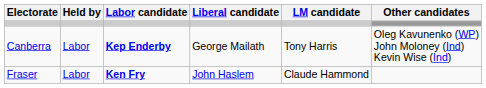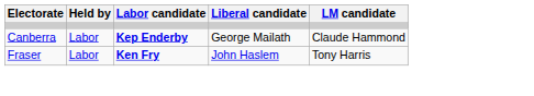 <table class="wikitable">
 <tr>
 <th>Electorate</th>
 <th>Held by</th>
 <th><a href='#'>Labor</a> candidate</th>
 <th><a href='#'>Liberal</a> candidate</th>
 <th><a href='#'>LM</a> candidate</th>
-<th>Other candidates</th>
 </tr>
 <tr bgcolor="#cccccc">
 <td></td>
 <td></td>
 <td></td>
 <td></td>
 <td></td>
-<td bgcolor="#999999"></td>
 </tr>
 <tr>
 <td><a href='#'>Canberra</a></td>
 <td><a href='#'>Labor</a></td>
 <td><strong><a href='#'>Kep Enderby</a></strong></td>
 <td>George Mailath</td>
-<td>Tony Harris</td>
-<td>Oleg Kavunenko (<a href='#'>WP</a>)<br>John Moloney (<a href='#'>Ind</a>)<br>Kevin Wise (<a href='#'>Ind</a>)</td>
+<td>Claude Hammond</td>
 </tr>
 <tr>
 <td><a href='#'>Fraser</a></td>
 <td><a href='#'>Labor</a></td>
 <td><strong><a href='#'>Ken Fry</a></strong></td>
 <td><a href='#'>John Haslem</a></td>
-<td>Claude Hammond</td>
-<td></td>
+<td>Tony Harris</td>
 </tr>
 </table>
